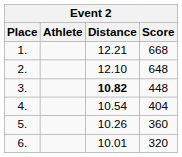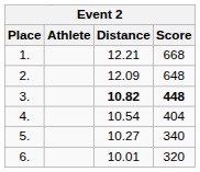 <table class=wikitable style="text-align:center">
 <tr>
 <th colspan=4><strong>Event 2</strong></th>
 </tr>
 <tr>
 <th>Place</th>
 <th>Athlete</th>
 <th>Distance</th>
 <th>Score</th>
 </tr>
 <tr>
 <td width=30>1.</td>
 <td align=left></td>
 <td>12.21</td>
 <td>668</td>
 </tr>
 <tr>
 <td>2.</td>
 <td align=left></td>
-<td>12.10</td>
+<td>12.09</td>
 <td>648</td>
 </tr>
 <tr>
 <td>3.</td>
 <td align=left></td>
 <td><strong>10.82</strong></td>
-<td>448</td>
+<td><strong>448</strong></td>
 </tr>
 <tr>
 <td>4.</td>
 <td align=left></td>
 <td>10.54</td>
 <td>404</td>
 </tr>
 <tr>
 <td>5.</td>
 <td align=left></td>
-<td>10.26</td>
-<td>360</td>
+<td>10.27</td>
+<td>340</td>
 </tr>
 <tr>
 <td>6.</td>
 <td align=left></td>
 <td>10.01</td>
 <td>320</td>
 </tr>
 </table>
